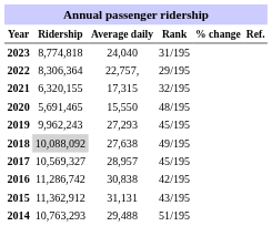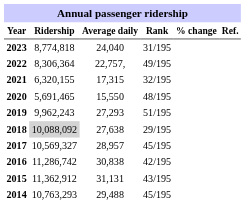 <table class="toccolours" cellpadding="4" cellspacing="0" style="text-align:right;">
 <tr>
 <th colspan="6"  style="background-color:#ccf; background-color:#ccf; font-size:110%; text-align:center;">Annual passenger ridership</th>
 </tr>
 <tr style="font-size:95%; text-align:center">
 <th style="border-bottom:1px solid black">Year</th>
 <th style="border-bottom:1px solid black">Ridership</th>
 <th style="border-bottom:1px solid black">Average daily</th>
 <th style="border-bottom:1px solid black">Rank</th>
 <th style="border-bottom:1px solid black">% change</th>
 <th style="border-bottom:1px solid black">Ref.</th>
 </tr>
 <tr style="text-align:center;">
 <td><strong>2023</strong></td>
 <td>8,774,818</td>
 <td>24,040</td>
 <td>31/195</td>
 <td></td>
 <td></td>
 </tr>
 <tr style="text-align:center;">
 <td><strong>2022</strong></td>
 <td>8,306,364</td>
 <td>22,757,</td>
-<td>29/195</td>
+<td>49/195</td>
 <td></td>
 <td></td>
 </tr>
 <tr style="text-align:center;">
 <td><strong>2021</strong></td>
 <td>6,320,155</td>
 <td>17,315</td>
 <td>32/195</td>
 <td></td>
 <td></td>
 </tr>
 <tr style="text-align:center;">
 <td><strong>2020</strong></td>
 <td>5,691,465</td>
 <td>15,550</td>
 <td>48/195</td>
 <td></td>
 <td></td>
 </tr>
 <tr style="text-align:center;">
 <td><strong>2019</strong></td>
 <td>9,962,243</td>
 <td>27,293</td>
-<td>45/195</td>
+<td>51/195</td>
 <td></td>
 <td></td>
 </tr>
 <tr style="text-align:center;">
 <td><strong>2018</strong></td>
 <td style="background: lightgrey;">10,088,092</td>
 <td>27,638</td>
-<td>49/195</td>
+<td>29/195</td>
 <td></td>
 <td></td>
 </tr>
 <tr style="text-align:center;">
 <td><strong>2017</strong></td>
 <td>10,569,327</td>
 <td>28,957</td>
 <td>45/195</td>
 <td></td>
 <td></td>
 </tr>
 <tr style="text-align:center;">
 <td><strong>2016</strong></td>
 <td>11,286,742</td>
 <td>30,838</td>
 <td>42/195</td>
 <td></td>
 <td></td>
 </tr>
 <tr style="text-align:center;">
 <td><strong>2015</strong></td>
 <td>11,362,912</td>
 <td>31,131</td>
 <td>43/195</td>
 <td></td>
 <td></td>
 </tr>
 <tr style="text-align:center;">
 <td><strong>2014</strong></td>
 <td>10,763,293</td>
 <td>29,488</td>
-<td>51/195</td>
+<td>45/195</td>
 <td></td>
 <td></td>
 </tr>
 </table>
